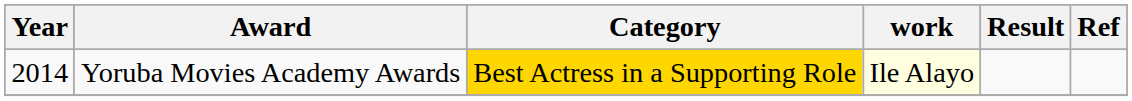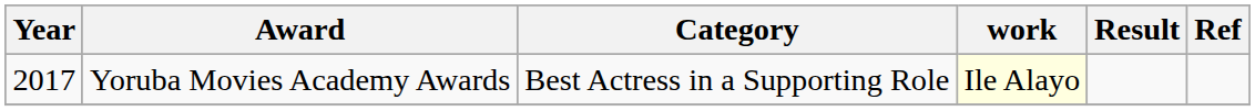 <table class="wikitable plainrowheaders sortable">
 <tr>
 <th>Year</th>
 <th>Award</th>
 <th>Category</th>
 <th>work</th>
 <th>Result</th>
 <th>Ref</th>
 </tr>
 <tr>
-<td>2014</td>
+<td>2017</td>
 <td>Yoruba Movies Academy Awards</td>
-<td style="background: gold;">Best Actress in a Supporting Role</td>
+<td>Best Actress in a Supporting Role</td>
 <td style="background: lightyellow;">Ile Alayo</td>
 <td></td>
 <td></td>
 </tr>
 <tr>
 </tr>
 </table>
